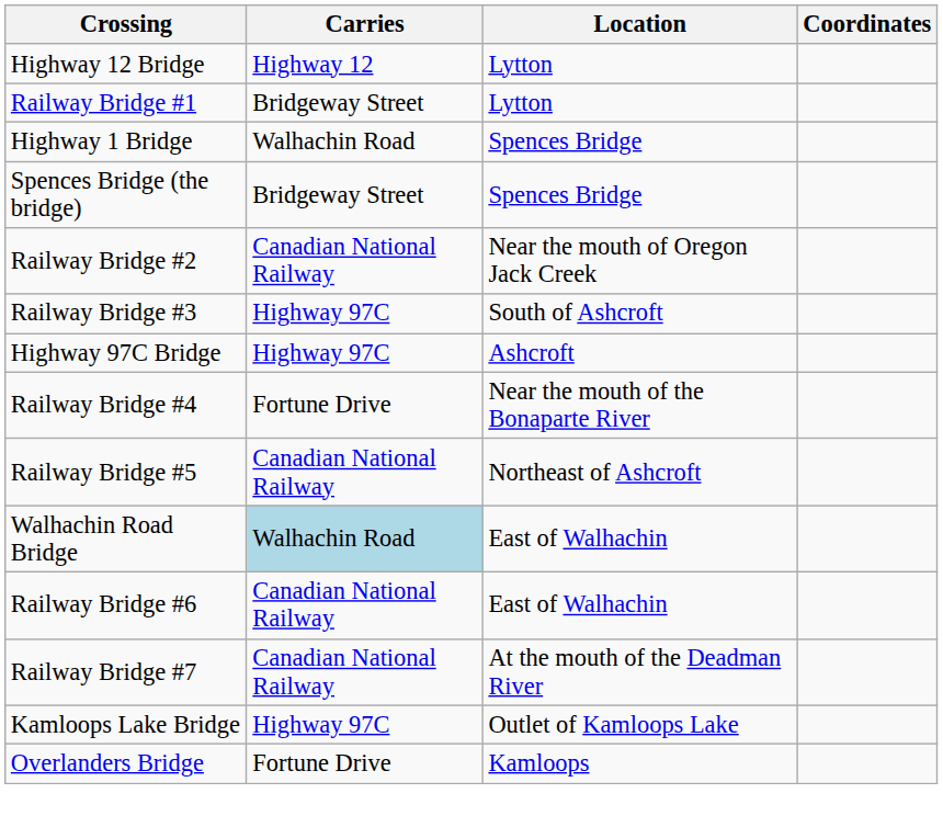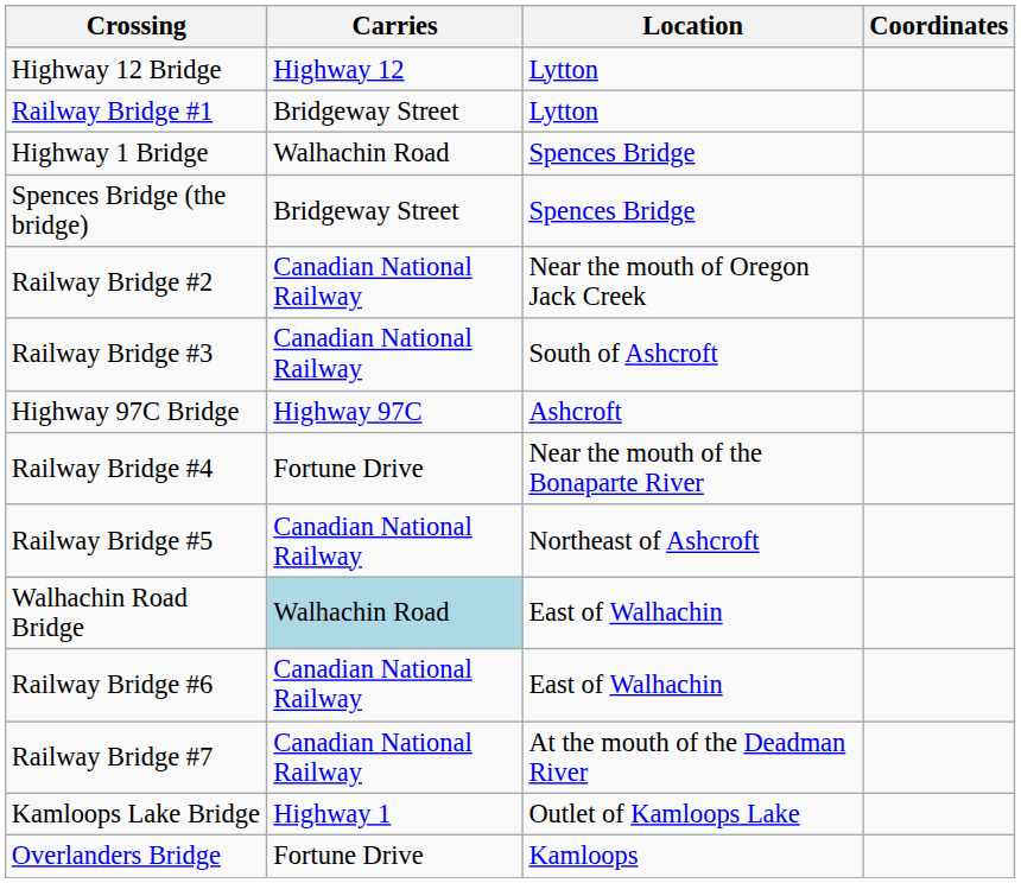 <table class=wikitable>
 <tr>
 <th>Crossing</th>
 <th>Carries</th>
 <th>Location</th>
 <th>Coordinates</th>
 </tr>
 <tr>
 <td>Highway 12 Bridge</td>
 <td><a href='#'>Highway 12</a></td>
 <td><a href='#'>Lytton</a></td>
 <td></td>
 </tr>
 <tr>
 <td><a href='#'>Railway Bridge #1</a></td>
 <td>Bridgeway Street</td>
 <td><a href='#'>Lytton</a></td>
 <td></td>
 </tr>
 <tr>
 <td>Highway 1 Bridge</td>
 <td>Walhachin Road</td>
 <td><a href='#'>Spences Bridge</a></td>
 <td></td>
 </tr>
 <tr>
 <td>Spences Bridge (the bridge)</td>
 <td>Bridgeway Street</td>
 <td><a href='#'>Spences Bridge</a></td>
 <td></td>
 </tr>
 <tr>
 <td>Railway Bridge #2</td>
 <td><a href='#'>Canadian National Railway</a></td>
 <td>Near the mouth of Oregon Jack Creek</td>
 <td></td>
 </tr>
 <tr>
 <td>Railway Bridge #3</td>
-<td><a href='#'>Highway 97C</a></td>
+<td><a href='#'>Canadian National Railway</a></td>
 <td>South of <a href='#'>Ashcroft</a></td>
 <td></td>
 </tr>
 <tr>
 <td>Highway 97C Bridge</td>
 <td><a href='#'>Highway 97C</a></td>
 <td><a href='#'>Ashcroft</a></td>
 <td></td>
 </tr>
 <tr>
 <td>Railway Bridge #4</td>
 <td>Fortune Drive</td>
 <td>Near the mouth of the <a href='#'>Bonaparte River</a></td>
 <td></td>
 </tr>
 <tr>
 <td>Railway Bridge #5</td>
 <td><a href='#'>Canadian National Railway</a></td>
 <td>Northeast of <a href='#'>Ashcroft</a></td>
 <td></td>
 </tr>
 <tr>
 <td>Walhachin Road Bridge</td>
 <td style="background: lightblue;">Walhachin Road</td>
 <td>East of <a href='#'>Walhachin</a></td>
 <td></td>
 </tr>
 <tr>
 <td>Railway Bridge #6</td>
 <td><a href='#'>Canadian National Railway</a></td>
 <td>East of <a href='#'>Walhachin</a></td>
 <td></td>
 </tr>
 <tr>
 <td>Railway Bridge #7</td>
 <td><a href='#'>Canadian National Railway</a></td>
 <td>At the mouth of the <a href='#'>Deadman River</a></td>
 <td></td>
 </tr>
 <tr>
 <td>Kamloops Lake Bridge</td>
-<td><a href='#'>Highway 97C</a></td>
+<td><a href='#'>Highway 1</a></td>
 <td>Outlet of <a href='#'>Kamloops Lake</a></td>
 <td></td>
 </tr>
 <tr>
 <td><a href='#'>Overlanders Bridge</a></td>
 <td>Fortune Drive</td>
 <td><a href='#'>Kamloops</a></td>
 <td></td>
 </tr>
 </table>
